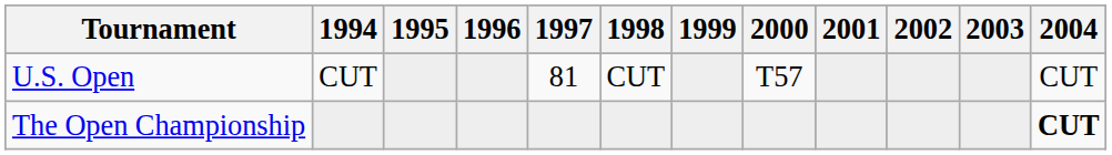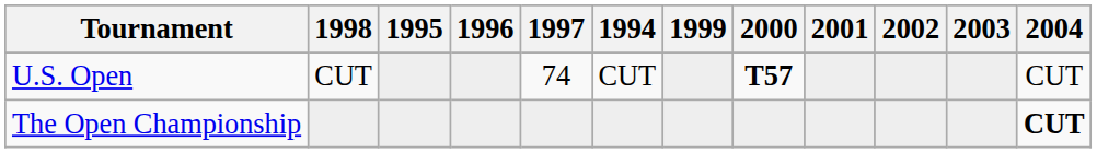 <table class="wikitable" style="font-size:95%;text-align:center;">
 <tr>
 <th>Tournament</th>
-<th>1994</th>
+<th>1998</th>
 <th>1995</th>
 <th>1996</th>
 <th>1997</th>
-<th>1998</th>
+<th>1994</th>
 <th>1999</th>
 <th>2000</th>
 <th>2001</th>
 <th>2002</th>
 <th>2003</th>
 <th>2004</th>
 </tr>
 <tr>
 <td align=left><a href='#'>U.S. Open</a></td>
 <td>CUT</td>
 <td style="background:#eeeeee;"></td>
 <td style="background:#eeeeee;"></td>
-<td>81</td>
+<td>74</td>
 <td>CUT</td>
 <td style="background:#eeeeee;"></td>
-<td>T57</td>
+<td><strong>T57</strong></td>
 <td style="background:#eeeeee;"></td>
 <td style="background:#eeeeee;"></td>
 <td style="background:#eeeeee;"></td>
 <td>CUT</td>
 </tr>
 <tr>
 <td align=left><a href='#'>The Open Championship</a></td>
 <td style="background:#eeeeee;"></td>
 <td style="background:#eeeeee;"></td>
 <td style="background:#eeeeee;"></td>
 <td style="background:#eeeeee;"></td>
 <td style="background:#eeeeee;"></td>
 <td style="background:#eeeeee;"></td>
 <td style="background:#eeeeee;"></td>
 <td style="background:#eeeeee;"></td>
 <td style="background:#eeeeee;"></td>
 <td style="background:#eeeeee;"></td>
 <td><strong>CUT</strong></td>
 </tr>
 </table>
